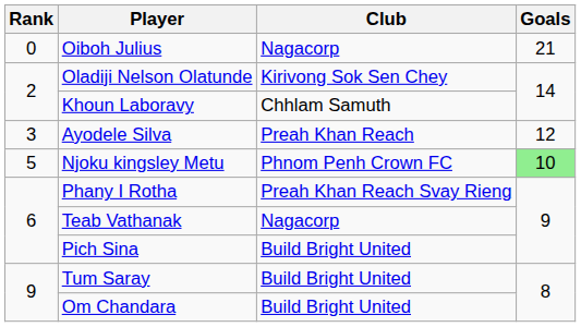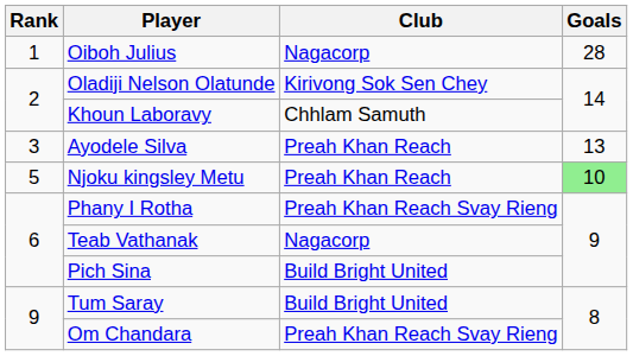 <table class="wikitable" style="text-align:center">
 <tr>
 <th>Rank</th>
 <th>Player</th>
 <th>Club</th>
 <th>Goals</th>
 </tr>
 <tr>
-<td rowspan="1">0</td>
+<td rowspan="1">1</td>
 <td align="left"><a href='#'>Oiboh Julius</a></td>
 <td align="left"><a href='#'>Nagacorp</a></td>
-<td rowspan="1">21</td>
+<td rowspan="1">28</td>
 </tr>
 <tr>
 <td rowspan="2">2</td>
 <td align="left"><a href='#'>Oladiji Nelson Olatunde</a></td>
 <td align="left"><a href='#'>Kirivong Sok Sen Chey</a></td>
 <td rowspan="2">14</td>
 </tr>
 <tr>
 <td align="left"><a href='#'>Khoun Laboravy</a></td>
 <td align="left">Chhlam Samuth</td>
 </tr>
 <tr>
 <td rowspan="1">3</td>
 <td align="left"><a href='#'>Ayodele Silva</a></td>
 <td align="left"><a href='#'>Preah Khan Reach</a></td>
-<td rowspan="1">12</td>
+<td rowspan="1">13</td>
 </tr>
 <tr>
 <td rowspan="1">5</td>
 <td align="left"><a href='#'>Njoku kingsley Metu</a></td>
-<td align="left"><a href='#'>Phnom Penh Crown FC</a></td>
+<td align="left"><a href='#'>Preah Khan Reach</a></td>
 <td rowspan="1" style="background: lightgreen;">10</td>
 </tr>
 <tr>
 <td rowspan="3">6</td>
 <td align="left"><a href='#'>Phany I Rotha</a></td>
 <td align="left"><a href='#'>Preah Khan Reach Svay Rieng</a></td>
 <td rowspan="3">9</td>
 </tr>
 <tr>
 <td align="left"><a href='#'>Teab Vathanak</a></td>
 <td align="left"><a href='#'>Nagacorp</a></td>
 </tr>
 <tr>
 <td align="left"><a href='#'>Pich Sina</a></td>
 <td align="left"><a href='#'>Build Bright United</a></td>
 </tr>
 <tr>
 <td rowspan="2">9</td>
 <td align="left"><a href='#'>Tum Saray</a></td>
 <td align="left"><a href='#'>Build Bright United</a></td>
 <td rowspan="2">8</td>
 </tr>
 <tr>
 <td align="left"><a href='#'>Om Chandara</a></td>
-<td align="left"><a href='#'>Build Bright United</a></td>
+<td align="left"><a href='#'>Preah Khan Reach Svay Rieng</a></td>
 </tr>
 </table>
